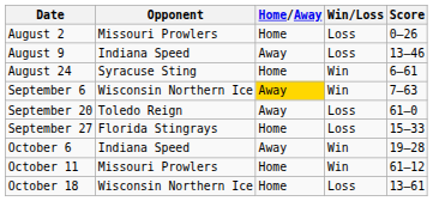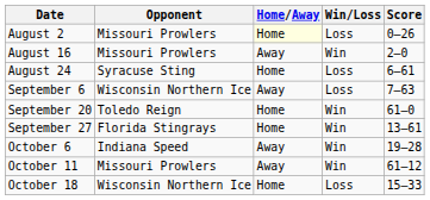 <table class="wikitable">
 <tr>
 <th>Date</th>
 <th>Opponent</th>
 <th><a href='#'>Home</a>/<a href='#'>Away</a></th>
 <th>Win/Loss</th>
 <th>Score</th>
 </tr>
 <tr>
 <td>August 2</td>
 <td>Missouri Prowlers</td>
-<td>Home</td>
+<td style="background: lightyellow;">Home</td>
 <td>Loss</td>
 <td>0–26</td>
 </tr>
 <tr>
-<td>August 9</td>
-<td>Indiana Speed</td>
+<td>August 16</td>
+<td>Missouri Prowlers</td>
 <td>Away</td>
-<td>Loss</td>
-<td>13–46</td>
+<td>Win</td>
+<td>2–0</td>
 </tr>
 <tr>
 <td>August 24</td>
 <td>Syracuse Sting</td>
 <td>Home</td>
-<td>Win</td>
+<td>Loss</td>
 <td>6–61</td>
 </tr>
 <tr>
 <td>September 6</td>
 <td>Wisconsin Northern Ice</td>
-<td style="background: gold;">Away</td>
-<td>Win</td>
+<td>Away</td>
+<td>Loss</td>
 <td>7–63</td>
 </tr>
 <tr>
 <td>September 20</td>
 <td>Toledo Reign</td>
-<td>Away</td>
-<td>Loss</td>
+<td>Home</td>
+<td>Win</td>
 <td>61–0</td>
 </tr>
 <tr>
 <td>September 27</td>
 <td>Florida Stingrays</td>
 <td>Home</td>
-<td>Loss</td>
-<td>15–33</td>
+<td>Win</td>
+<td>13–61</td>
 </tr>
 <tr>
 <td>October 6</td>
 <td>Indiana Speed</td>
 <td>Away</td>
 <td>Win</td>
 <td>19–28</td>
 </tr>
 <tr>
 <td>October 11</td>
 <td>Missouri Prowlers</td>
-<td>Home</td>
+<td>Away</td>
 <td>Win</td>
 <td>61–12</td>
 </tr>
 <tr>
 <td>October 18</td>
 <td>Wisconsin Northern Ice</td>
 <td>Home</td>
 <td>Loss</td>
-<td>13–61</td>
+<td>15–33</td>
 </tr>
 </table>
